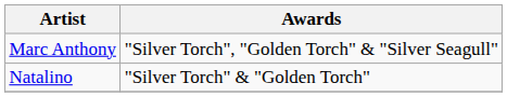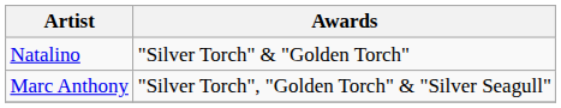 <table class="wikitable">
 <tr>
 <th>Artist</th>
 <th>Awards</th>
 </tr>
 <tr>
+<td><a href='#'>Natalino</a></td>
+<td>"Silver Torch" & "Golden Torch"</td>
+</tr>
+<tr>
 <td><a href='#'>Marc Anthony</a></td>
 <td>"Silver Torch", "Golden Torch" & "Silver Seagull"</td>
 </tr>
 <tr>
-<td><a href='#'>Natalino</a></td>
-<td>"Silver Torch" & "Golden Torch"</td>
-</tr>
-<tr>
 </tr>
 </table>
